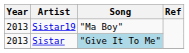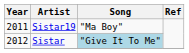 <table class="wikitable">
 <tr>
 <th>Year</th>
 <th>Artist</th>
 <th>Song</th>
 <th>Ref</th>
 </tr>
 <tr>
-<td>2013</td>
+<td>2011</td>
 <td><a href='#'>Sistar19</a></td>
 <td>"Ma Boy"</td>
 <td rowspan="2"></td>
 </tr>
 <tr>
-<td>2013</td>
+<td>2012</td>
 <td><a href='#'>Sistar</a></td>
 <td style="background: lightblue;">"Give It To Me"</td>
 </tr>
 <tr>
 </tr>
 </table>
